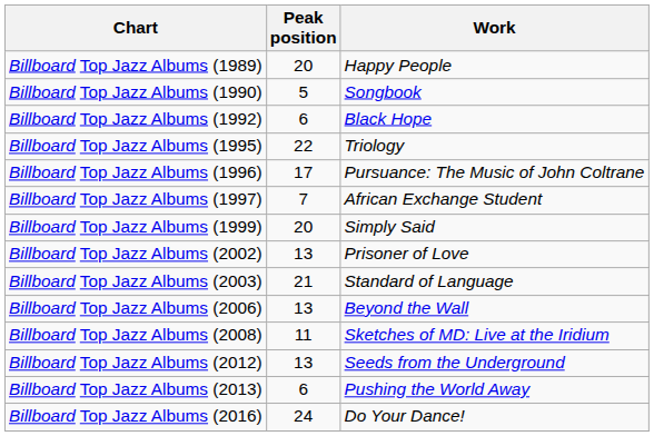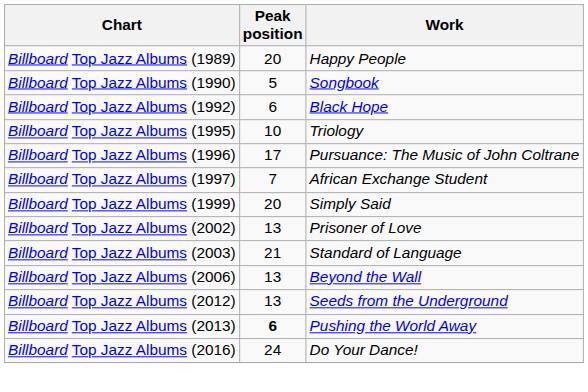 <table class="wikitable">
 <tr>
 <th>Chart</th>
 <th>Peak<br>position</th>
 <th>Work</th>
 </tr>
 <tr>
 <td><a href='#'><em>Billboard</em></a> <a href='#'>Top Jazz Albums</a> (1989)</td>
 <td style="text-align:center">20</td>
 <td><em>Happy People</em></td>
 </tr>
 <tr>
 <td><a href='#'><em>Billboard</em></a> <a href='#'>Top Jazz Albums</a> (1990)</td>
 <td style="text-align:center">5</td>
 <td><em><a href='#'>Songbook</a></em></td>
 </tr>
 <tr>
 <td><a href='#'><em>Billboard</em></a> <a href='#'>Top Jazz Albums</a> (1992)</td>
 <td style="text-align:center">6</td>
 <td><em><a href='#'>Black Hope</a></em></td>
 </tr>
 <tr>
 <td><a href='#'><em>Billboard</em></a> <a href='#'>Top Jazz Albums</a> (1995)</td>
-<td style="text-align:center">22</td>
+<td style="text-align:center">10</td>
 <td><em>Triology</em></td>
 </tr>
 <tr>
 <td><a href='#'><em>Billboard</em></a> <a href='#'>Top Jazz Albums</a> (1996)</td>
 <td style="text-align:center">17</td>
 <td><em>Pursuance: The Music of John Coltrane</em></td>
 </tr>
 <tr>
 <td><a href='#'><em>Billboard</em></a> <a href='#'>Top Jazz Albums</a> (1997)</td>
 <td style="text-align:center">7</td>
 <td><em>African Exchange Student</em></td>
 </tr>
 <tr>
 <td><a href='#'><em>Billboard</em></a> <a href='#'>Top Jazz Albums</a> (1999)</td>
 <td style="text-align:center">20</td>
 <td><em>Simply Said</em></td>
 </tr>
 <tr>
 <td><a href='#'><em>Billboard</em></a> <a href='#'>Top Jazz Albums</a> (2002)</td>
 <td style="text-align:center">13</td>
 <td><em>Prisoner of Love</em></td>
 </tr>
 <tr>
 <td><a href='#'><em>Billboard</em></a> <a href='#'>Top Jazz Albums</a> (2003)</td>
 <td style="text-align:center">21</td>
 <td><em>Standard of Language</em></td>
 </tr>
 <tr>
 <td><a href='#'><em>Billboard</em></a> <a href='#'>Top Jazz Albums</a> (2006)</td>
 <td style="text-align:center">13</td>
 <td><em><a href='#'>Beyond the Wall</a></em></td>
 </tr>
 <tr>
-<td><a href='#'><em>Billboard</em></a> <a href='#'>Top Jazz Albums</a> (2008)</td>
-<td style="text-align:center">11</td>
-<td><em><a href='#'>Sketches of MD: Live at the Iridium</a></em></td>
-</tr>
-<tr>
 <td><a href='#'><em>Billboard</em></a> <a href='#'>Top Jazz Albums</a> (2012)</td>
 <td style="text-align:center">13</td>
 <td><em><a href='#'>Seeds from the Underground</a></em></td>
 </tr>
 <tr>
 <td><a href='#'><em>Billboard</em></a> <a href='#'>Top Jazz Albums</a> (2013)</td>
-<td style="text-align:center">6</td>
+<td style="text-align:center"><strong>6</strong></td>
 <td><em><a href='#'>Pushing the World Away</a></em></td>
 </tr>
 <tr>
 <td><a href='#'><em>Billboard</em></a> <a href='#'>Top Jazz Albums</a> (2016)</td>
 <td style="text-align:center">24</td>
 <td><em>Do Your Dance!</em></td>
 </tr>
 <tr>
 </tr>
 </table>
